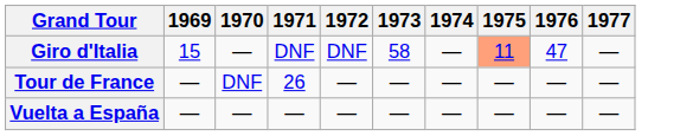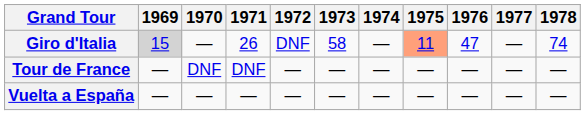 <table class="wikitable plainrowheaders">
 <tr>
 <th scope="col"><a href='#'>Grand Tour</a></th>
 <th scope="col">1969</th>
 <th scope="col">1970</th>
 <th scope="col">1971</th>
 <th scope="col">1972</th>
 <th scope="col">1973</th>
 <th scope="col">1974</th>
 <th scope="col">1975</th>
 <th scope="col">1976</th>
 <th scope="col">1977</th>
+<th scope="col">1978</th>
 </tr>
 <tr style="text-align:center;">
 <th scope="row"> <a href='#'>Giro d'Italia</a></th>
-<td><a href='#'>15</a></td>
+<td style="background: lightgrey;"><a href='#'>15</a></td>
 <td>—</td>
-<td><a href='#'>DNF</a></td>
+<td><a href='#'>26</a></td>
 <td><a href='#'>DNF</a></td>
 <td><a href='#'>58</a></td>
 <td>—</td>
 <td style="background: lightsalmon;"><a href='#'>11</a></td>
 <td><a href='#'>47</a></td>
 <td>—</td>
+<td><a href='#'>74</a></td>
 </tr>
 <tr style="text-align:center;">
 <th scope="row"> <a href='#'>Tour de France</a></th>
 <td>—</td>
 <td><a href='#'>DNF</a></td>
-<td><a href='#'>26</a></td>
+<td><a href='#'>DNF</a></td>
+<td>—</td>
 <td>—</td>
 <td>—</td>
 <td>—</td>
 <td>—</td>
 <td>—</td>
 <td>—</td>
 </tr>
 <tr style="text-align:center;">
 <th scope="row"> <a href='#'>Vuelta a España</a></th>
 <td>—</td>
 <td>—</td>
 <td>—</td>
 <td>—</td>
 <td>—</td>
 <td>—</td>
 <td>—</td>
 <td>—</td>
 <td>—</td>
+<td>—</td>
 </tr>
 </table>
